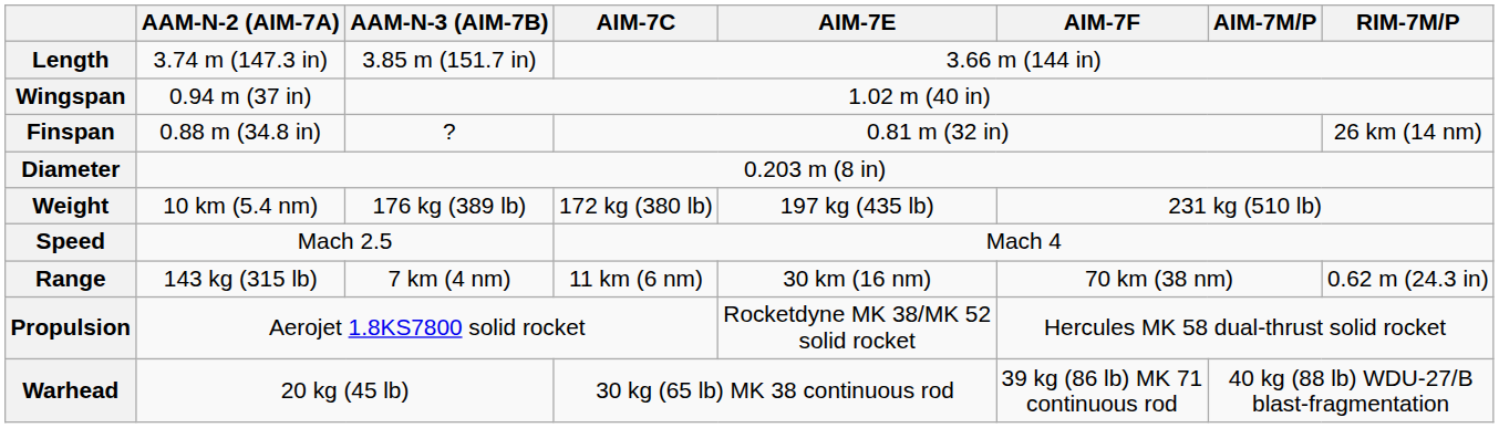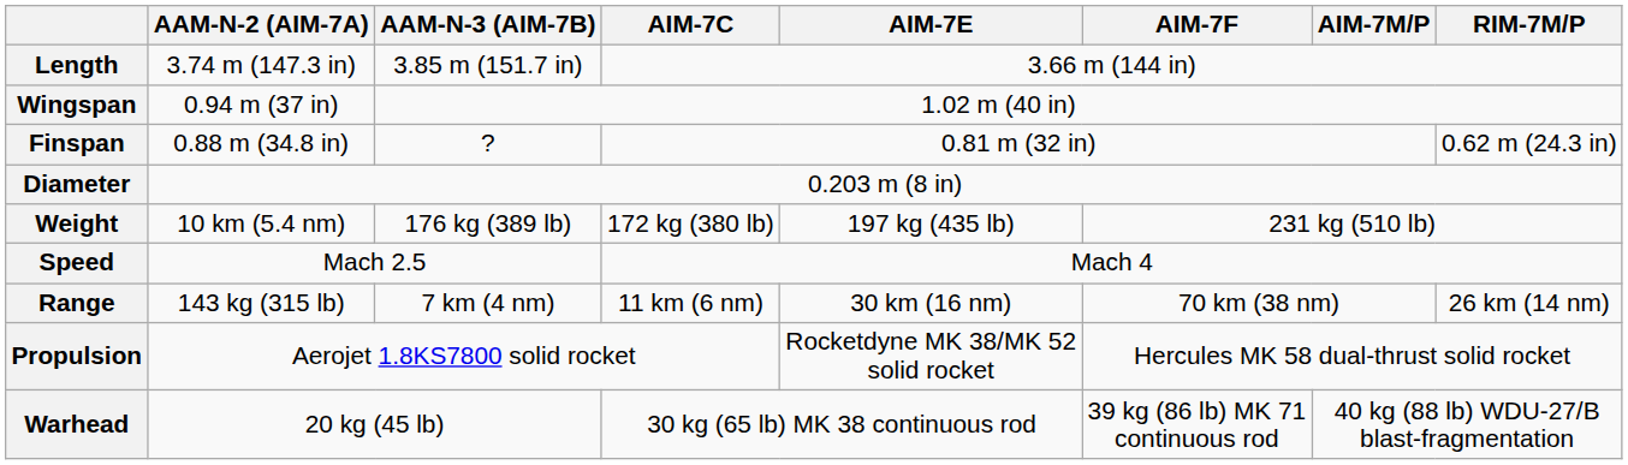 <table class="wikitable" style="text-align:center;">
 <tr>
 <th></th>
 <th>AAM-N-2 (AIM-7A)</th>
 <th>AAM-N-3 (AIM-7B)</th>
 <th>AIM-7C</th>
 <th>AIM-7E</th>
 <th>AIM-7F</th>
 <th>AIM-7M/P</th>
 <th>RIM-7M/P</th>
 </tr>
 <tr>
 <th>Length</th>
 <td>3.74 m (147.3 in)</td>
 <td>3.85 m (151.7 in)</td>
 <td colspan="5">3.66 m (144 in)</td>
 </tr>
 <tr>
 <th>Wingspan</th>
 <td>0.94 m (37 in)</td>
 <td colspan="6">1.02 m (40 in)</td>
 </tr>
 <tr>
 <th>Finspan</th>
 <td>0.88 m (34.8 in)</td>
 <td>?</td>
 <td colspan="4">0.81 m (32 in)</td>
-<td>26 km (14 nm)</td>
+<td>0.62 m (24.3 in)</td>
 </tr>
 <tr>
 <th>Diameter</th>
 <td colspan="7">0.203 m (8 in)</td>
 </tr>
 <tr>
 <th>Weight</th>
 <td>10 km (5.4 nm)</td>
 <td>176 kg (389 lb)</td>
 <td>172 kg (380 lb)</td>
 <td>197 kg (435 lb)</td>
 <td colspan="3">231 kg (510 lb)</td>
 </tr>
 <tr>
 <th>Speed</th>
 <td colspan="2">Mach 2.5</td>
 <td colspan="5">Mach 4</td>
 </tr>
 <tr>
 <th>Range</th>
 <td>143 kg (315 lb)</td>
 <td>7 km (4 nm)</td>
 <td>11 km (6 nm)</td>
 <td>30 km (16 nm)</td>
 <td colspan="2">70 km (38 nm)</td>
-<td>0.62 m (24.3 in)</td>
+<td>26 km (14 nm)</td>
 </tr>
 <tr>
 <th>Propulsion</th>
 <td colspan="3">Aerojet <a href='#'>1.8KS7800</a> solid rocket</td>
 <td>Rocketdyne MK 38/MK 52 <br>solid rocket</td>
 <td colspan="3">Hercules MK 58 dual-thrust solid rocket</td>
 </tr>
 <tr>
 <th>Warhead</th>
 <td colspan="2">20 kg (45 lb)</td>
 <td colspan="2">30 kg (65 lb) MK 38 continuous rod</td>
 <td>39 kg (86 lb) MK 71 <br>continuous rod</td>
 <td colspan="2">40 kg (88 lb) WDU-27/B <br>blast-fragmentation</td>
 </tr>
 </table>
